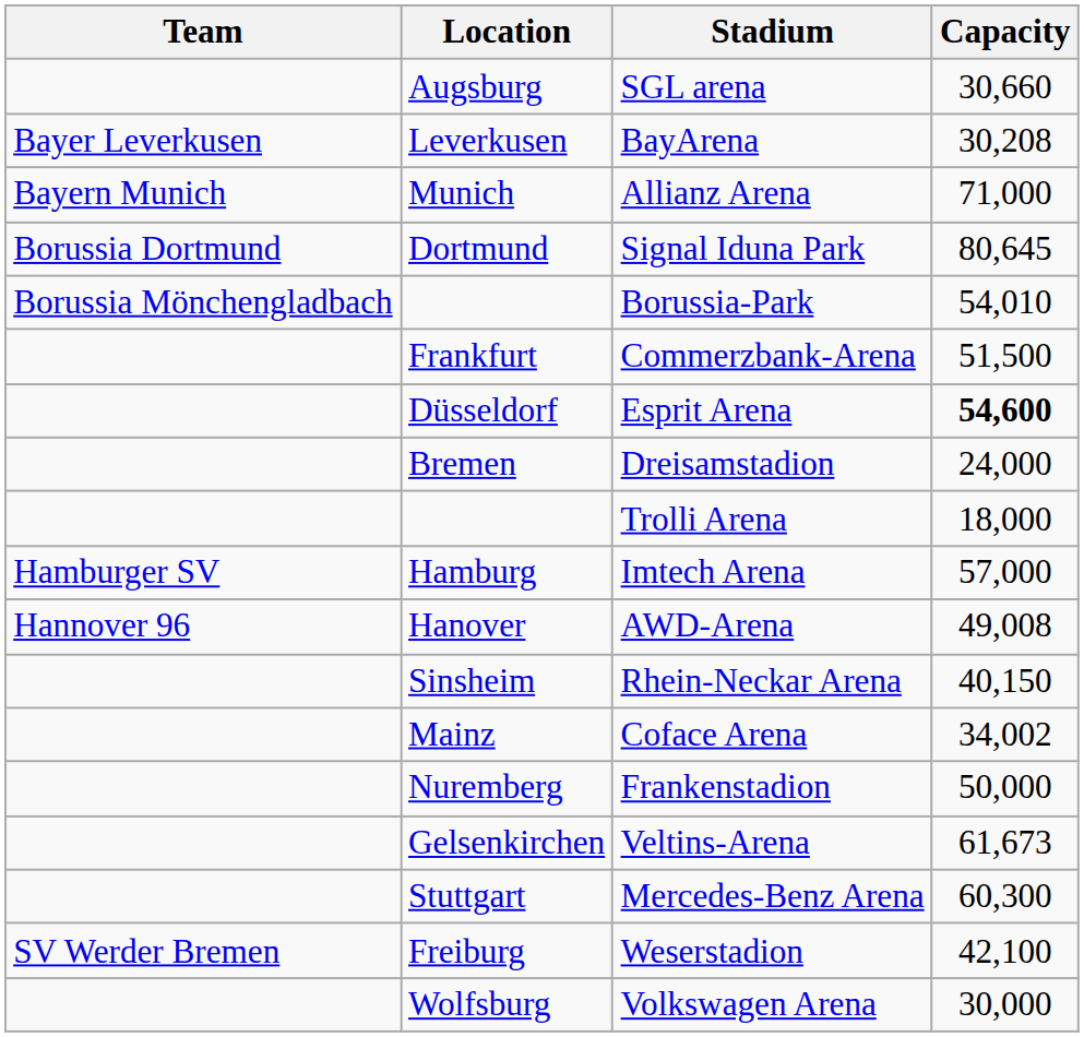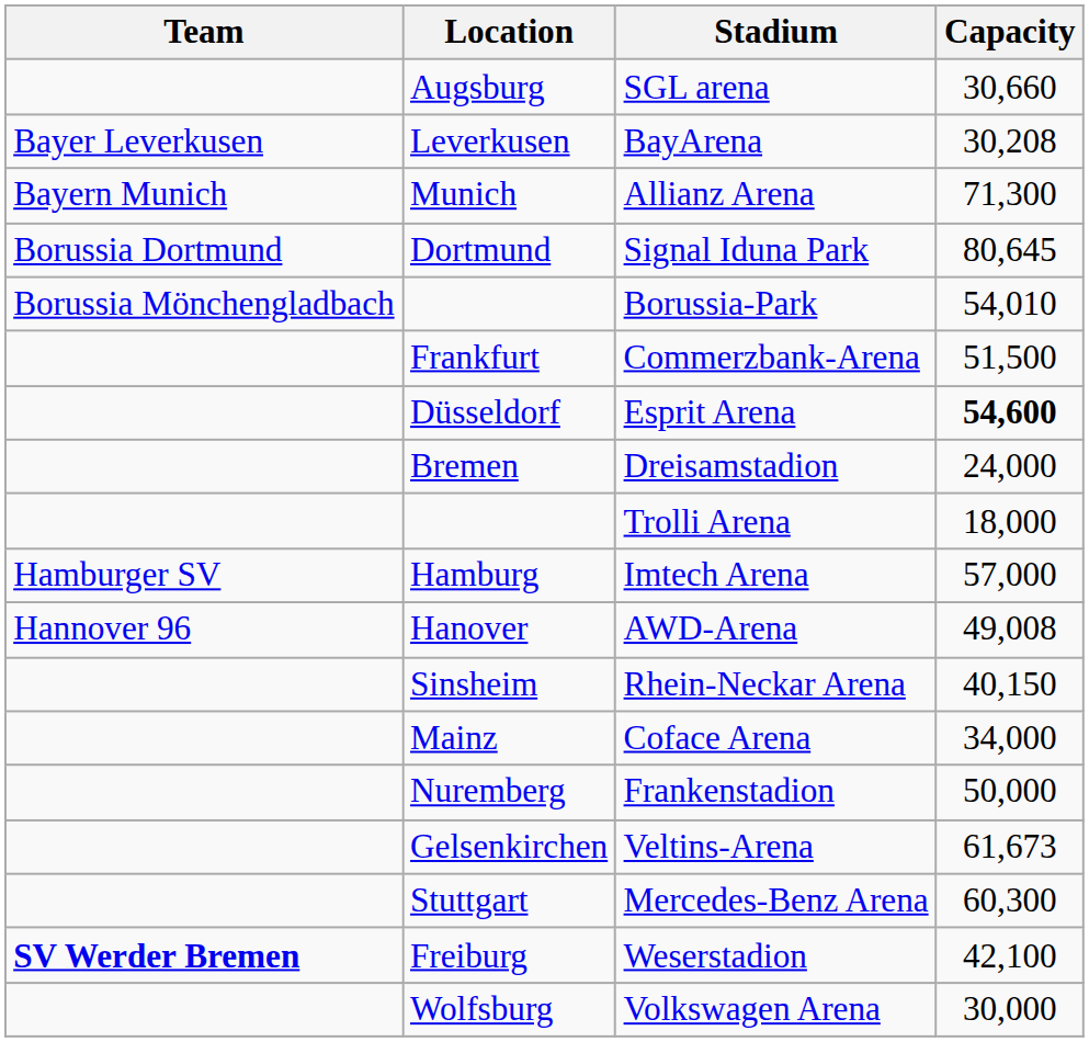 <table class="wikitable sortable" style="text-align: left;">
 <tr>
 <th>Team</th>
 <th>Location</th>
 <th>Stadium</th>
 <th>Capacity</th>
 </tr>
 <tr>
 <td></td>
 <td><a href='#'>Augsburg</a></td>
 <td><a href='#'>SGL arena</a></td>
 <td style="text-align:center;">30,660</td>
 </tr>
 <tr>
 <td><a href='#'>Bayer Leverkusen</a></td>
 <td><a href='#'>Leverkusen</a></td>
 <td><a href='#'>BayArena</a></td>
 <td style="text-align:center;">30,208</td>
 </tr>
 <tr>
 <td><a href='#'>Bayern Munich</a></td>
 <td><a href='#'>Munich</a></td>
 <td><a href='#'>Allianz Arena</a></td>
-<td style="text-align:center;">71,000</td>
+<td style="text-align:center;">71,300</td>
 </tr>
 <tr>
 <td><a href='#'>Borussia Dortmund</a></td>
 <td><a href='#'>Dortmund</a></td>
 <td><a href='#'>Signal Iduna Park</a></td>
 <td style="text-align:center;">80,645</td>
 </tr>
 <tr>
 <td><a href='#'>Borussia Mönchengladbach</a></td>
 <td></td>
 <td><a href='#'>Borussia-Park</a></td>
 <td style="text-align:center;">54,010</td>
 </tr>
 <tr>
 <td></td>
 <td><a href='#'>Frankfurt</a></td>
 <td><a href='#'>Commerzbank-Arena</a></td>
 <td style="text-align:center;">51,500</td>
 </tr>
 <tr>
 <td></td>
 <td><a href='#'>Düsseldorf</a></td>
 <td><a href='#'>Esprit Arena</a></td>
 <td style="text-align:center;"><strong>54,600</strong></td>
 </tr>
 <tr>
 <td></td>
 <td><a href='#'>Bremen</a></td>
 <td><a href='#'>Dreisamstadion</a></td>
 <td style="text-align:center;">24,000</td>
 </tr>
 <tr>
 <td></td>
 <td></td>
 <td><a href='#'>Trolli Arena</a></td>
 <td style="text-align:center;">18,000</td>
 </tr>
 <tr>
 <td><a href='#'>Hamburger SV</a></td>
 <td><a href='#'>Hamburg</a></td>
 <td><a href='#'>Imtech Arena</a></td>
 <td style="text-align:center;">57,000</td>
 </tr>
 <tr>
 <td><a href='#'>Hannover 96</a></td>
 <td><a href='#'>Hanover</a></td>
 <td><a href='#'>AWD-Arena</a></td>
 <td style="text-align:center;">49,008</td>
 </tr>
 <tr>
 <td></td>
 <td><a href='#'>Sinsheim</a></td>
 <td><a href='#'>Rhein-Neckar Arena</a></td>
 <td style="text-align:center;">40,150</td>
 </tr>
 <tr>
 <td></td>
 <td><a href='#'>Mainz</a></td>
 <td><a href='#'>Coface Arena</a></td>
-<td style="text-align:center;">34,002</td>
+<td style="text-align:center;">34,000</td>
 </tr>
 <tr>
 <td></td>
 <td><a href='#'>Nuremberg</a></td>
 <td><a href='#'>Frankenstadion</a></td>
 <td style="text-align:center;">50,000</td>
 </tr>
 <tr>
 <td></td>
 <td><a href='#'>Gelsenkirchen</a></td>
 <td><a href='#'>Veltins-Arena</a></td>
 <td style="text-align:center;">61,673</td>
 </tr>
 <tr>
 <td></td>
 <td><a href='#'>Stuttgart</a></td>
 <td><a href='#'>Mercedes-Benz Arena</a></td>
 <td style="text-align:center;">60,300</td>
 </tr>
 <tr>
-<td><a href='#'>SV Werder Bremen</a></td>
+<td><strong><a href='#'>SV Werder Bremen</a></strong></td>
 <td><a href='#'>Freiburg</a></td>
 <td><a href='#'>Weserstadion</a></td>
 <td style="text-align:center;">42,100</td>
 </tr>
 <tr>
 <td></td>
 <td><a href='#'>Wolfsburg</a></td>
 <td><a href='#'>Volkswagen Arena</a></td>
 <td style="text-align:center;">30,000</td>
 </tr>
 </table>
